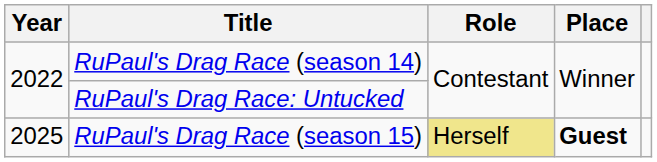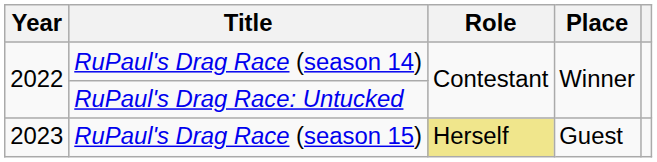 <table class="wikitable">
 <tr>
 <th>Year</th>
 <th>Title</th>
 <th>Role</th>
 <th>Place</th>
 <th style="text-align: center;" class="unsortable"></th>
 </tr>
 <tr>
 <td rowspan="2">2022</td>
 <td><em><a href='#'>RuPaul's Drag Race</a></em> (<a href='#'>season 14</a>)</td>
 <td rowspan="2">Contestant</td>
 <td rowspan="2">Winner</td>
 <td rowspan="2"></td>
 </tr>
 <tr>
 <td><em><a href='#'>RuPaul's Drag Race: Untucked</a></em></td>
 </tr>
 <tr>
-<td>2025</td>
+<td>2023</td>
 <td><em><a href='#'>RuPaul's Drag Race</a></em> (<a href='#'>season 15</a>)</td>
 <td style="background: khaki;">Herself</td>
-<td><strong>Guest</strong></td>
+<td>Guest</td>
 <td></td>
 </tr>
 </table>
